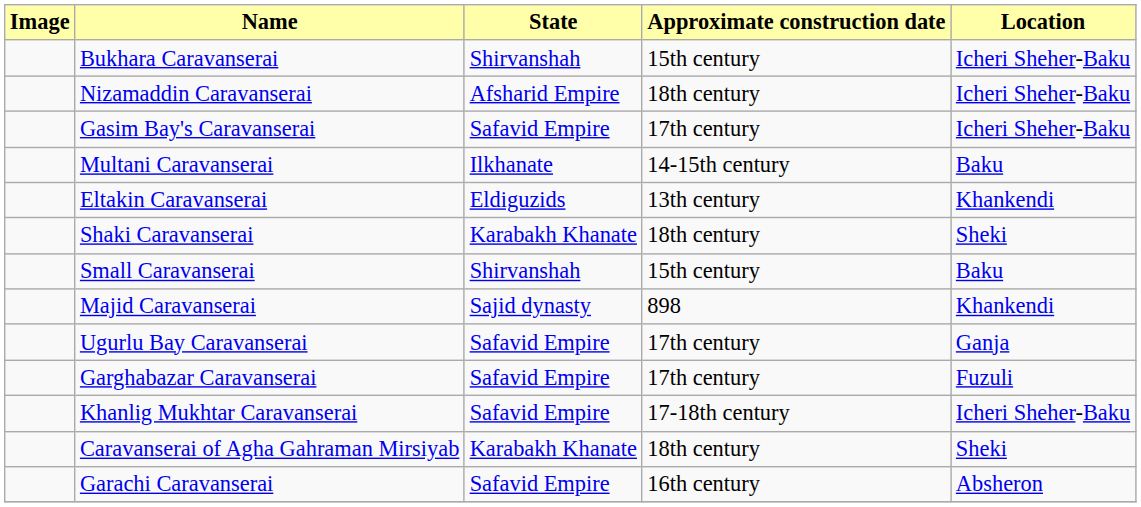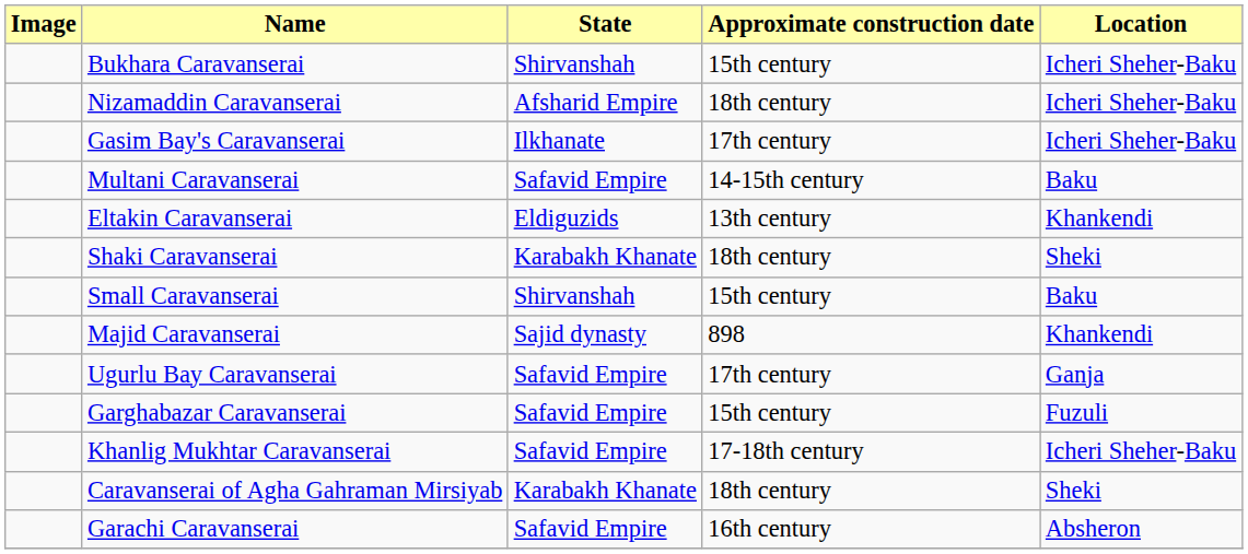 <table class="wikitable sortable">
 <tr>
 <th style=background:#FFFFAA;>Image</th>
 <th style=background:#FFFFAA;>Name</th>
 <th style=background:#FFFFAA;>State</th>
 <th style=background:#FFFFAA;>Approximate construction date</th>
 <th style=background:#FFFFAA;>Location</th>
 </tr>
 <tr>
 <td></td>
 <td><a href='#'>Bukhara Caravanserai</a></td>
 <td><a href='#'>Shirvanshah</a></td>
 <td>15th century</td>
 <td><a href='#'>Icheri Sheher</a>-<a href='#'>Baku</a></td>
 </tr>
 <tr>
 <td></td>
 <td><a href='#'>Nizamaddin Caravanserai</a></td>
 <td><a href='#'>Afsharid Empire</a></td>
 <td>18th century</td>
 <td><a href='#'>Icheri Sheher</a>-<a href='#'>Baku</a></td>
 </tr>
 <tr>
 <td></td>
 <td><a href='#'>Gasim Bay's Caravanserai</a></td>
-<td><a href='#'>Safavid Empire</a></td>
+<td><a href='#'>Ilkhanate</a></td>
 <td>17th century</td>
 <td><a href='#'>Icheri Sheher</a>-<a href='#'>Baku</a></td>
 </tr>
 <tr>
 <td></td>
 <td><a href='#'>Multani Caravanserai</a></td>
-<td><a href='#'>Ilkhanate</a></td>
+<td><a href='#'>Safavid Empire</a></td>
 <td>14-15th century</td>
 <td><a href='#'>Baku</a></td>
 </tr>
 <tr>
 <td></td>
 <td><a href='#'>Eltakin Caravanserai</a></td>
 <td><a href='#'>Eldiguzids</a></td>
 <td>13th century</td>
 <td><a href='#'>Khankendi</a></td>
 </tr>
 <tr>
 <td></td>
 <td><a href='#'>Shaki Caravanserai</a></td>
 <td><a href='#'>Karabakh Khanate</a></td>
 <td>18th century</td>
 <td><a href='#'>Sheki</a></td>
 </tr>
 <tr>
 <td></td>
 <td><a href='#'>Small Caravanserai</a></td>
 <td><a href='#'>Shirvanshah</a></td>
 <td>15th century</td>
 <td><a href='#'>Baku</a></td>
 </tr>
 <tr>
 <td></td>
 <td><a href='#'>Majid Caravanserai</a></td>
 <td><a href='#'>Sajid dynasty</a></td>
 <td>898</td>
 <td><a href='#'>Khankendi</a></td>
 </tr>
 <tr>
 <td></td>
 <td><a href='#'>Ugurlu Bay Caravanserai</a></td>
 <td><a href='#'>Safavid Empire</a></td>
 <td>17th century</td>
 <td><a href='#'>Ganja</a></td>
 </tr>
 <tr>
 <td></td>
 <td><a href='#'>Garghabazar Caravanserai</a></td>
 <td><a href='#'>Safavid Empire</a></td>
-<td>17th century</td>
+<td>15th century</td>
 <td><a href='#'>Fuzuli</a></td>
 </tr>
 <tr>
 <td></td>
 <td><a href='#'>Khanlig Mukhtar Caravanserai</a></td>
 <td><a href='#'>Safavid Empire</a></td>
 <td>17-18th century</td>
 <td><a href='#'>Icheri Sheher</a>-<a href='#'>Baku</a></td>
 </tr>
 <tr>
 <td></td>
 <td><a href='#'>Caravanserai of Agha Gahraman Mirsiyab</a></td>
 <td><a href='#'>Karabakh Khanate</a></td>
 <td>18th century</td>
 <td><a href='#'>Sheki</a></td>
 </tr>
 <tr>
 <td></td>
 <td><a href='#'>Garachi Caravanserai</a></td>
 <td><a href='#'>Safavid Empire</a></td>
 <td>16th century</td>
 <td><a href='#'>Absheron</a></td>
 </tr>
 <tr>
 </tr>
 </table>
